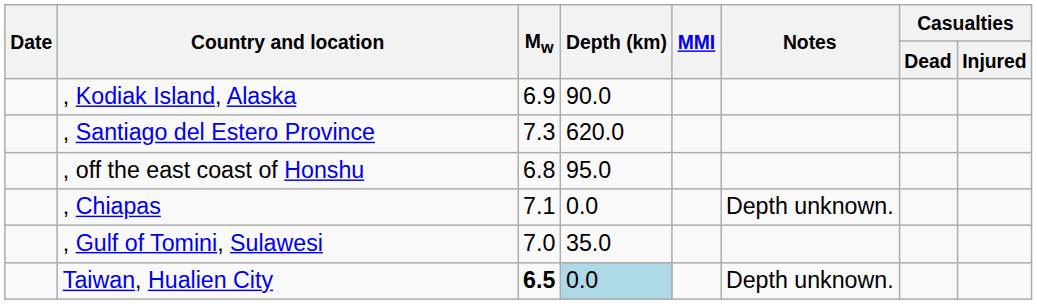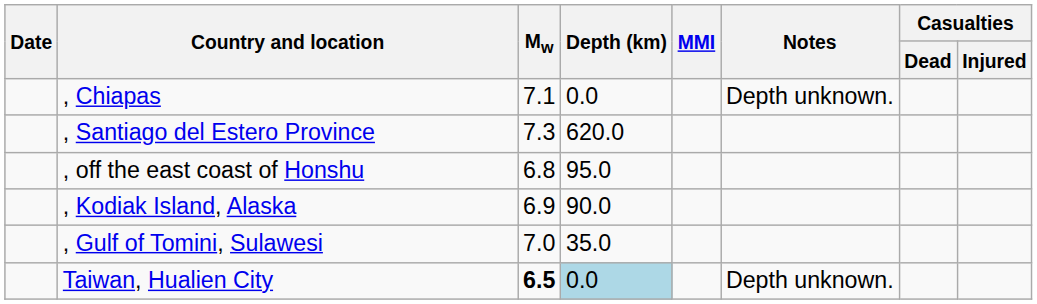 <table class="wikitable sortable sort-under" style="border:1px black; margin-left:1em;">
 <tr>
 <th rowspan="2"><small>Date</small></th>
 <th rowspan="2" style="width: 310px"><small>Country and location</small></th>
 <th rowspan="2"><small>M<sub>w</sub></small></th>
 <th rowspan="2"><small>Depth (km)</small></th>
 <th rowspan="2"><small><a href='#'>MMI</a></small></th>
 <th rowspan="2" class="unsortable"><small>Notes</small></th>
 <th colspan="2"><small>Casualties</small></th>
 </tr>
 <tr>
 <th><small>Dead</small></th>
 <th><small>Injured</small></th>
 </tr>
 <tr>
 <td></td>
-<td>, <a href='#'>Kodiak Island</a>, <a href='#'>Alaska</a></td>
-<td>6.9</td>
-<td>90.0</td>
+<td>, <a href='#'>Chiapas</a></td>
+<td>7.1</td>
+<td>0.0</td>
 <td></td>
-<td></td>
+<td>Depth unknown.</td>
 <td></td>
 <td></td>
 </tr>
 <tr>
 <td></td>
 <td>, <a href='#'>Santiago del Estero Province</a></td>
 <td>7.3</td>
 <td>620.0</td>
 <td></td>
 <td></td>
 <td></td>
 <td></td>
 </tr>
 <tr>
 <td></td>
 <td>, off the east coast of <a href='#'>Honshu</a></td>
 <td>6.8</td>
 <td>95.0</td>
 <td></td>
 <td></td>
 <td></td>
 <td></td>
 </tr>
 <tr>
 <td></td>
-<td>, <a href='#'>Chiapas</a></td>
-<td>7.1</td>
-<td>0.0</td>
+<td>, <a href='#'>Kodiak Island</a>, <a href='#'>Alaska</a></td>
+<td>6.9</td>
+<td>90.0</td>
 <td></td>
-<td>Depth unknown.</td>
+<td></td>
 <td></td>
 <td></td>
 </tr>
 <tr>
 <td></td>
 <td>, <a href='#'>Gulf of Tomini</a>, <a href='#'>Sulawesi</a></td>
 <td>7.0</td>
 <td>35.0</td>
 <td></td>
 <td></td>
 <td></td>
 <td></td>
 </tr>
 <tr>
 <td></td>
 <td> <a href='#'>Taiwan</a>, <a href='#'>Hualien City</a></td>
 <td><strong>6.5</strong></td>
 <td style="background: lightblue;">0.0</td>
 <td></td>
 <td>Depth unknown.</td>
 <td></td>
 <td></td>
 </tr>
 </table>
